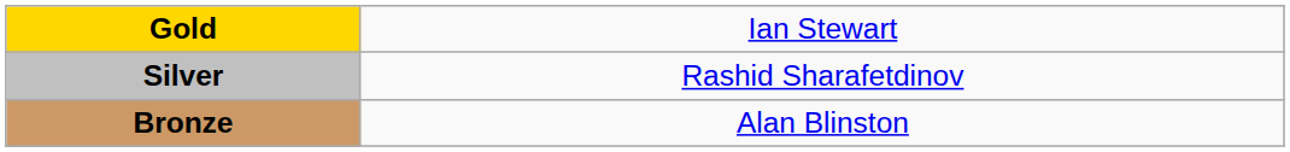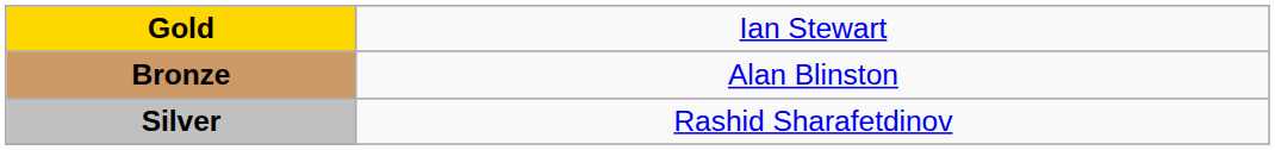 <table class="wikitable" style="text-align:center; " width="35%">
 <tr>
 <td bgcolor="gold"><strong>Gold</strong></td>
 <td><a href='#'>Ian Stewart</a><br>  <small><em></em></small></td>
 </tr>
 <tr>
+<td bgcolor="CC9966"><strong>Bronze</strong></td>
+<td><a href='#'>Alan Blinston</a><br>  <small><em></em></small></td>
+</tr>
+<tr>
 <td bgcolor="silver"><strong>Silver</strong></td>
 <td><a href='#'>Rashid Sharafetdinov</a><br>  <small><em></em></small></td>
 </tr>
-<tr>
-<td bgcolor="CC9966"><strong>Bronze</strong></td>
-<td><a href='#'>Alan Blinston</a><br>  <small><em></em></small></td>
-</tr>
 </table>
